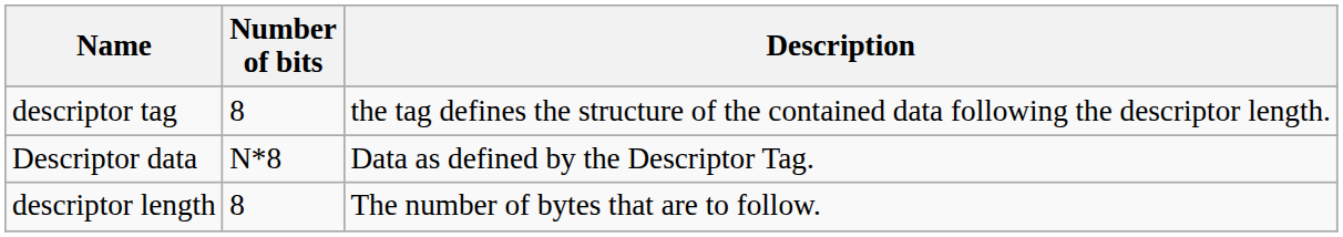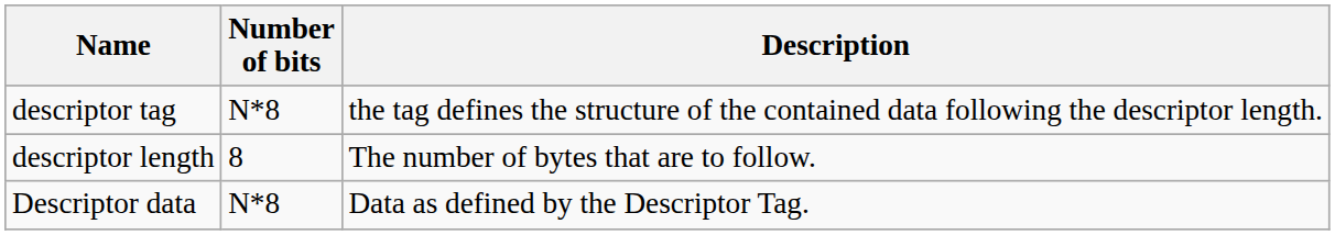 <table class="wikitable">
 <tr>
 <th>Name</th>
 <th>Number<br>of bits</th>
 <th>Description</th>
 </tr>
 <tr>
 <td>descriptor tag</td>
+<td>N*8</td>
+<td>the tag defines the structure of the contained data following the descriptor length.</td>
+</tr>
+<tr>
+<td>descriptor length</td>
 <td>8</td>
-<td>the tag defines the structure of the contained data following the descriptor length.</td>
+<td>The number of bytes that are to follow.</td>
 </tr>
 <tr>
 <td>Descriptor data</td>
 <td>N*8</td>
 <td>Data as defined by the Descriptor Tag.</td>
 </tr>
-<tr>
-<td>descriptor length</td>
-<td>8</td>
-<td>The number of bytes that are to follow.</td>
-</tr>
 </table>
